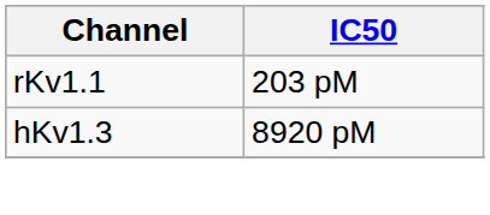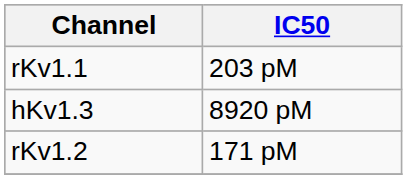 <table class="wikitable"style="text-align:left;">
 <tr>
 <th style="width:7em;">Channel</th>
 <th style="width:7em;"><a href='#'>IC50</a></th>
 </tr>
 <tr>
 <td>rKv1.1</td>
 <td>203 pM</td>
 </tr>
 <tr>
 <td>hKv1.3</td>
 <td>8920 pM</td>
 </tr>
 <tr>
+<td>rKv1.2</td>
+<td>171 pM</td>
+</tr>
+<tr>
 </tr>
 </table>
